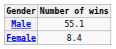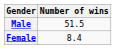 <table class="wikitable plainrowheaders sortable">
 <tr>
 <th scope=col>Gender</th>
 <th scope=col>Number of wins</th>
 </tr>
 <tr>
 <th scope=row><a href='#'>Male</a></th>
-<td align=center>55.1</td>
+<td align=center>51.5</td>
 </tr>
 <tr>
 <th scope=row><a href='#'>Female</a></th>
 <td align=center>8.4</td>
 </tr>
 </table>
